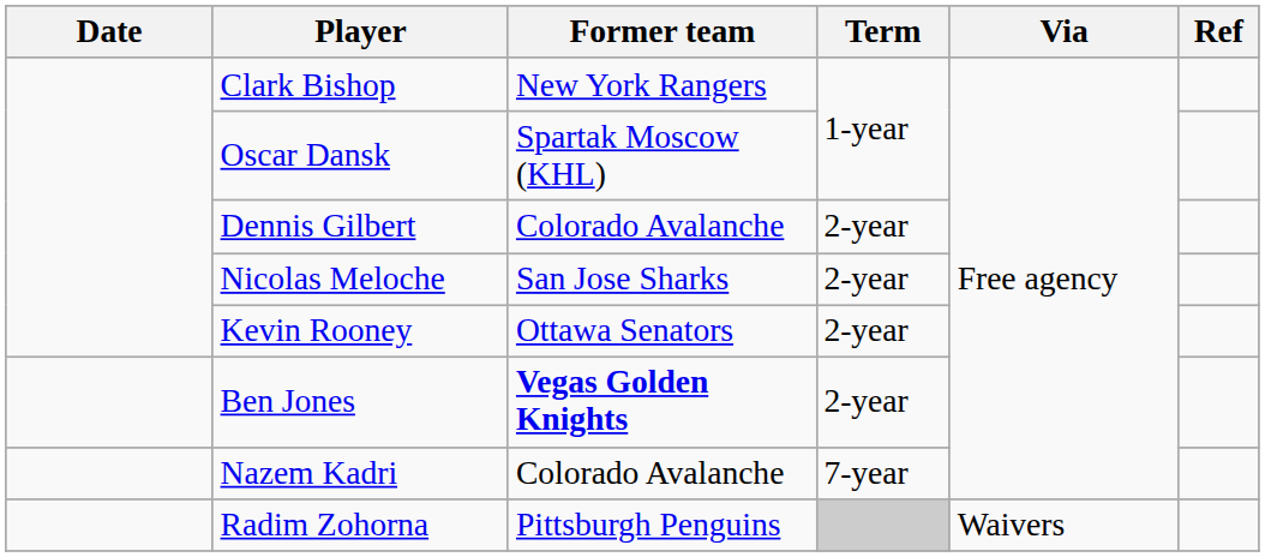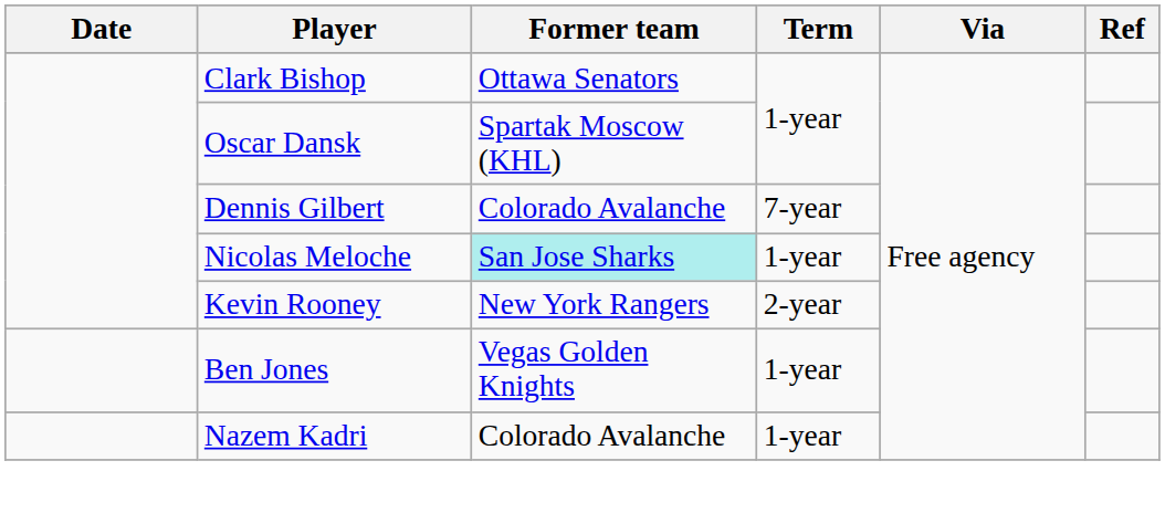 <table class="wikitable">
 <tr style="background:#ddd; text-align:center;">
 <th style="width: 10em;">Date</th>
 <th style="width: 14em;">Player</th>
 <th style="width: 14em;">Former team</th>
 <th style="width: 5em;">Term</th>
 <th style="width: 10em;">Via</th>
 <th style="width: 2.5em;">Ref</th>
 </tr>
 <tr>
 <td rowspan=5></td>
 <td><a href='#'>Clark Bishop</a></td>
-<td><a href='#'>New York Rangers</a></td>
+<td><a href='#'>Ottawa Senators</a></td>
 <td rowspan=2>1-year</td>
 <td rowspan=7>Free agency</td>
 <td></td>
 </tr>
 <tr>
 <td><a href='#'>Oscar Dansk</a></td>
 <td><a href='#'>Spartak Moscow</a> (<a href='#'>KHL</a>)</td>
 <td></td>
 </tr>
 <tr>
 <td><a href='#'>Dennis Gilbert</a></td>
 <td><a href='#'>Colorado Avalanche</a></td>
-<td>2-year</td>
+<td>7-year</td>
 <td></td>
 </tr>
 <tr>
 <td><a href='#'>Nicolas Meloche</a></td>
-<td><a href='#'>San Jose Sharks</a></td>
-<td>2-year</td>
+<td style="background: paleturquoise;"><a href='#'>San Jose Sharks</a></td>
+<td>1-year</td>
 <td></td>
 </tr>
 <tr>
 <td><a href='#'>Kevin Rooney</a></td>
-<td><a href='#'>Ottawa Senators</a></td>
+<td><a href='#'>New York Rangers</a></td>
 <td>2-year</td>
 <td></td>
 </tr>
 <tr>
 <td></td>
 <td><a href='#'>Ben Jones</a></td>
-<td><strong><a href='#'>Vegas Golden Knights</a></strong></td>
-<td>2-year</td>
+<td><a href='#'>Vegas Golden Knights</a></td>
+<td>1-year</td>
 <td></td>
 </tr>
 <tr>
 <td></td>
 <td><a href='#'>Nazem Kadri</a></td>
 <td>Colorado Avalanche</td>
-<td>7-year</td>
-<td></td>
-</tr>
-<tr>
-<td></td>
-<td><a href='#'>Radim Zohorna</a></td>
-<td><a href='#'>Pittsburgh Penguins</a></td>
-<td style="background:#ccc;"></td>
-<td>Waivers</td>
+<td>1-year</td>
 <td></td>
 </tr>
 </table>
